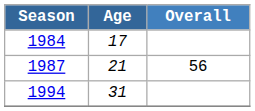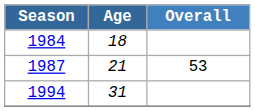 <table class="wikitable" style="font-size:95%; text-align:center; border:grey solid 1px; border-collapse:collapse; background:#ffffff;">
 <tr>
 <th style="background-color:#369; color:white; width:60px;"> Season </th>
 <th style="background-color:#369; color:white; width:40px;"> Age </th>
 <th style="background-color:#4180be; color:white; width:75px;">Overall</th>
 </tr>
 <tr>
 <td><a href='#'>1984</a></td>
-<td><em>17</em></td>
+<td><em>18</em></td>
 <td></td>
 </tr>
 <tr>
 <td><a href='#'>1987</a></td>
 <td><em>21</em></td>
-<td>56</td>
+<td>53</td>
 </tr>
 <tr>
 <td><a href='#'>1994</a></td>
 <td><em>31</em></td>
 <td></td>
 </tr>
 <tr>
 </tr>
 </table>
